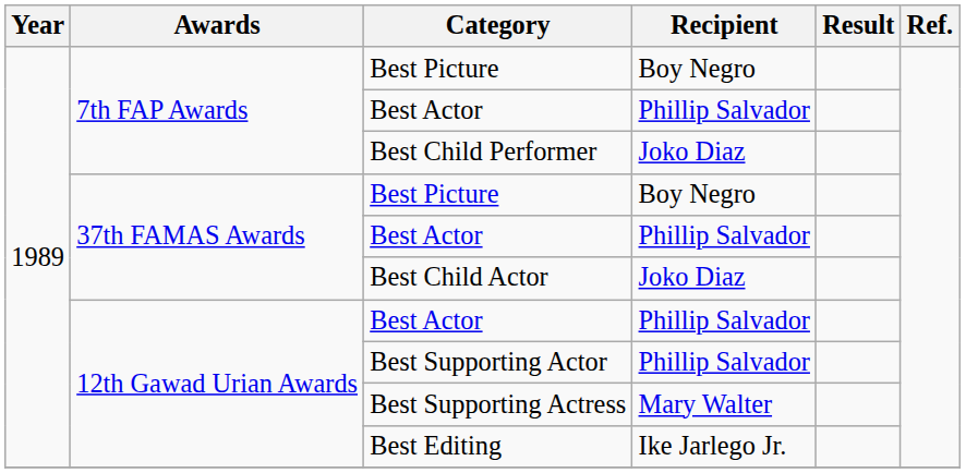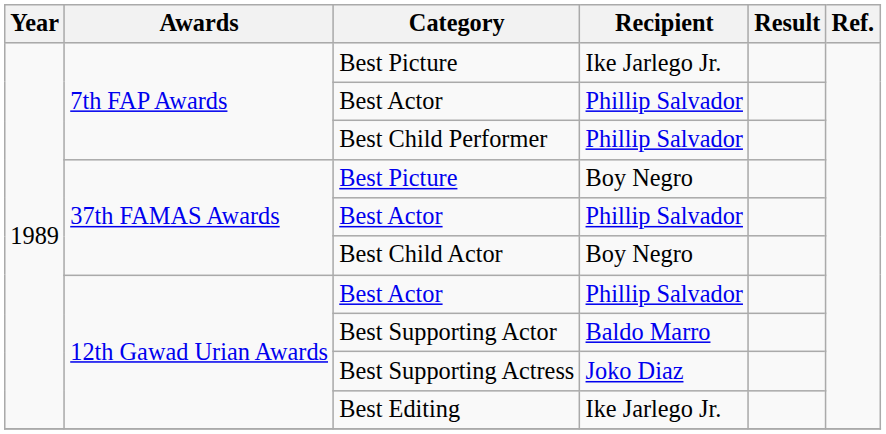 <table class="wikitable">
 <tr>
 <th>Year</th>
 <th>Awards</th>
 <th>Category</th>
 <th>Recipient</th>
 <th>Result</th>
 <th>Ref.</th>
 </tr>
 <tr>
 <td rowspan="10">1989</td>
 <td rowspan="3"><a href='#'>7th FAP Awards</a></td>
 <td>Best Picture</td>
-<td>Boy Negro</td>
+<td>Ike Jarlego Jr.</td>
 <td></td>
 <td rowspan="10"></td>
 </tr>
 <tr>
 <td>Best Actor</td>
 <td><a href='#'>Phillip Salvador</a></td>
 <td></td>
 </tr>
 <tr>
 <td>Best Child Performer</td>
-<td><a href='#'>Joko Diaz</a></td>
+<td><a href='#'>Phillip Salvador</a></td>
 <td></td>
 </tr>
 <tr>
 <td rowspan="3"><a href='#'>37th FAMAS Awards</a></td>
 <td><a href='#'>Best Picture</a></td>
 <td>Boy Negro</td>
 <td></td>
 </tr>
 <tr>
 <td><a href='#'>Best Actor</a></td>
 <td><a href='#'>Phillip Salvador</a></td>
 <td></td>
 </tr>
 <tr>
 <td>Best Child Actor</td>
-<td><a href='#'>Joko Diaz</a></td>
+<td>Boy Negro</td>
 <td></td>
 </tr>
 <tr>
 <td rowspan="4"><a href='#'>12th Gawad Urian Awards</a></td>
 <td><a href='#'>Best Actor</a></td>
 <td><a href='#'>Phillip Salvador</a></td>
 <td></td>
 </tr>
 <tr>
 <td>Best Supporting Actor</td>
-<td><a href='#'>Phillip Salvador</a></td>
+<td><a href='#'>Baldo Marro</a></td>
 <td></td>
 </tr>
 <tr>
 <td>Best Supporting Actress</td>
-<td><a href='#'>Mary Walter</a></td>
+<td><a href='#'>Joko Diaz</a></td>
 <td></td>
 </tr>
 <tr>
 <td>Best Editing</td>
 <td>Ike Jarlego Jr.</td>
 <td></td>
 </tr>
 <tr>
 </tr>
 </table>
